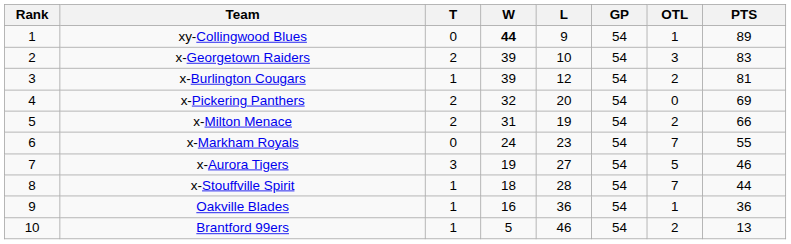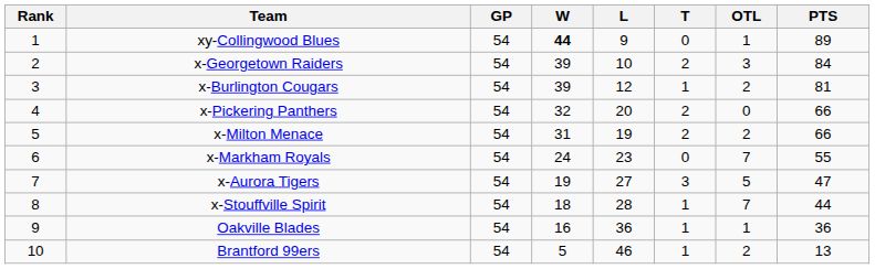 <table class="wikitable" style="text-align:center">
 <tr>
 <th bgcolor="#DDDDFF" width="5%">Rank</th>
 <th bgcolor="#DDDDFF" width="33%">Team</th>
-<th bgcolor="#DDDDFF" width="5%">T</th>
+<th bgcolor="#DDDDFF" width="5%">GP</th>
 <th bgcolor="#DDDDFF" width="5%">W</th>
 <th bgcolor="#DDDDFF" width="5%">L</th>
-<th bgcolor="#DDDDFF" width="5%">GP</th>
+<th bgcolor="#DDDDFF" width="5%">T</th>
 <th bgcolor="#DDDDFF" width="5%">OTL</th>
 <th bgcolor="#DDDDFF" width="7.5%">PTS</th>
 </tr>
 <tr>
 <td>1</td>
 <td>xy-<a href='#'>Collingwood Blues</a></td>
-<td>0</td>
+<td>54</td>
 <td><strong>44</strong></td>
 <td>9</td>
-<td>54</td>
+<td>0</td>
 <td>1</td>
 <td>89</td>
 </tr>
 <tr>
 <td>2</td>
 <td>x-<a href='#'>Georgetown Raiders</a></td>
-<td>2</td>
+<td>54</td>
 <td>39</td>
 <td>10</td>
-<td>54</td>
+<td>2</td>
 <td>3</td>
-<td>83</td>
+<td>84</td>
 </tr>
 <tr>
 <td>3</td>
 <td>x-<a href='#'>Burlington Cougars</a></td>
-<td>1</td>
+<td>54</td>
 <td>39</td>
 <td>12</td>
-<td>54</td>
+<td>1</td>
 <td>2</td>
 <td>81</td>
 </tr>
 <tr>
 <td>4</td>
 <td>x-<a href='#'>Pickering Panthers</a></td>
-<td>2</td>
+<td>54</td>
 <td>32</td>
 <td>20</td>
-<td>54</td>
+<td>2</td>
 <td>0</td>
-<td>69</td>
+<td>66</td>
 </tr>
 <tr>
 <td>5</td>
 <td>x-<a href='#'>Milton Menace</a></td>
-<td>2</td>
+<td>54</td>
 <td>31</td>
 <td>19</td>
-<td>54</td>
+<td>2</td>
 <td>2</td>
 <td>66</td>
 </tr>
 <tr>
 <td>6</td>
 <td>x-<a href='#'>Markham Royals</a></td>
-<td>0</td>
+<td>54</td>
 <td>24</td>
 <td>23</td>
-<td>54</td>
+<td>0</td>
 <td>7</td>
 <td>55</td>
 </tr>
 <tr>
 <td>7</td>
 <td>x-<a href='#'>Aurora Tigers</a></td>
-<td>3</td>
+<td>54</td>
 <td>19</td>
 <td>27</td>
-<td>54</td>
+<td>3</td>
 <td>5</td>
-<td>46</td>
+<td>47</td>
 </tr>
 <tr>
 <td>8</td>
 <td>x-<a href='#'>Stouffville Spirit</a></td>
-<td>1</td>
+<td>54</td>
 <td>18</td>
 <td>28</td>
-<td>54</td>
+<td>1</td>
 <td>7</td>
 <td>44</td>
 </tr>
 <tr>
 <td>9</td>
 <td><a href='#'>Oakville Blades</a></td>
-<td>1</td>
+<td>54</td>
 <td>16</td>
 <td>36</td>
-<td>54</td>
+<td>1</td>
 <td>1</td>
 <td>36</td>
 </tr>
 <tr>
 <td>10</td>
 <td><a href='#'>Brantford 99ers</a></td>
-<td>1</td>
+<td>54</td>
 <td>5</td>
 <td>46</td>
-<td>54</td>
+<td>1</td>
 <td>2</td>
 <td>13</td>
 </tr>
 </table>
